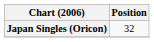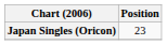 <table class="wikitable plainrowheaders">
 <tr>
 <th>Chart (2006)</th>
 <th>Position</th>
 </tr>
 <tr>
 <th scope="row">Japan Singles (Oricon)</th>
-<td style="text-align:center;">32</td>
+<td style="text-align:center;">23</td>
 </tr>
 <tr>
 </tr>
 </table>
